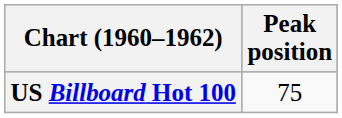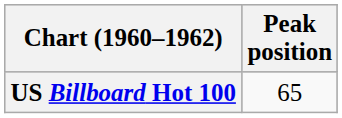 <table class="wikitable plainrowheaders" style="text-align:center">
 <tr>
 <th>Chart (1960–1962)</th>
 <th>Peak<br>position</th>
 </tr>
 <tr>
 <th scope="row">US <a href='#'><em>Billboard</em> Hot 100</a></th>
-<td>75</td>
+<td>65</td>
 </tr>
 </table>
